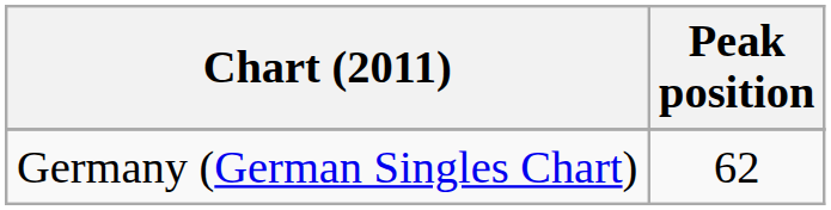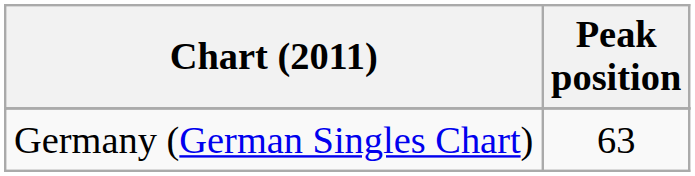 <table class="wikitable sortable">
 <tr>
 <th>Chart (2011)</th>
 <th>Peak<br>position</th>
 </tr>
 <tr>
 </tr>
 <tr>
 </tr>
 <tr>
 <td>Germany (<a href='#'>German Singles Chart</a>)</td>
-<td align="center">62</td>
+<td align="center">63</td>
 </tr>
 </table>
